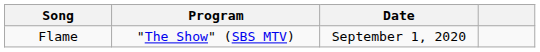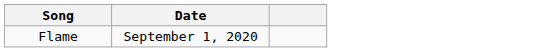 <table class="wikitable" style="text-align:center;">
 <tr>
 <th style="width:100px;">Song</th>
-<th style="width:200px;">Program</th>
 <th style="width:150px;">Date</th>
 <th style="width:50px;"></th>
 </tr>
 <tr>
 <td>Flame</td>
-<td>"<a href='#'>The Show</a>" (<a href='#'>SBS MTV</a>)</td>
 <td>September 1, 2020</td>
 <td></td>
 </tr>
 </table>
